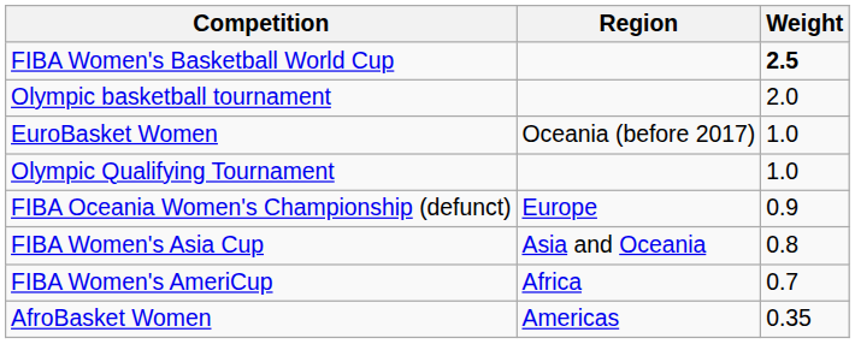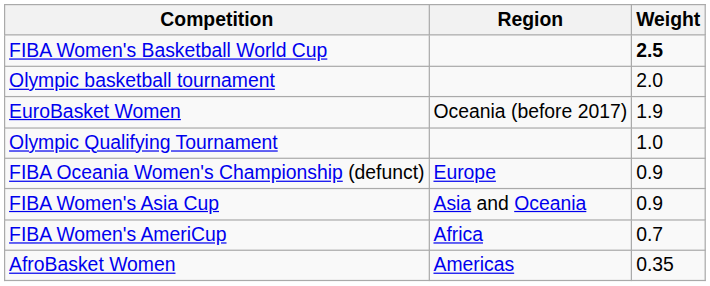 <table class="wikitable">
 <tr>
 <th>Competition</th>
 <th>Region</th>
 <th>Weight</th>
 </tr>
 <tr>
 <td><a href='#'>FIBA Women's Basketball World Cup</a></td>
 <td></td>
 <td><strong>2.5</strong></td>
 </tr>
 <tr>
 <td><a href='#'>Olympic basketball tournament</a></td>
 <td></td>
 <td>2.0</td>
 </tr>
 <tr>
 <td><a href='#'>EuroBasket Women</a></td>
 <td>Oceania (before 2017)</td>
-<td>1.0</td>
+<td>1.9</td>
 </tr>
 <tr>
 <td><a href='#'>Olympic Qualifying Tournament</a></td>
 <td></td>
 <td>1.0</td>
 </tr>
 <tr>
 <td><a href='#'>FIBA Oceania Women's Championship</a> (defunct)</td>
 <td><a href='#'>Europe</a></td>
 <td>0.9</td>
 </tr>
 <tr>
 <td><a href='#'>FIBA Women's Asia Cup</a></td>
 <td><a href='#'>Asia</a> and <a href='#'>Oceania</a></td>
-<td>0.8</td>
+<td>0.9</td>
 </tr>
 <tr>
 <td><a href='#'>FIBA Women's AmeriCup</a></td>
 <td><a href='#'>Africa</a></td>
 <td>0.7</td>
 </tr>
 <tr>
 <td><a href='#'>AfroBasket Women</a></td>
 <td><a href='#'>Americas</a></td>
 <td>0.35</td>
 </tr>
 </table>
